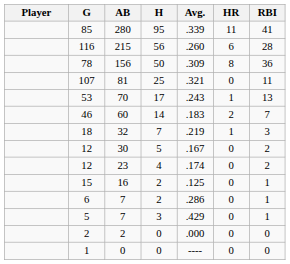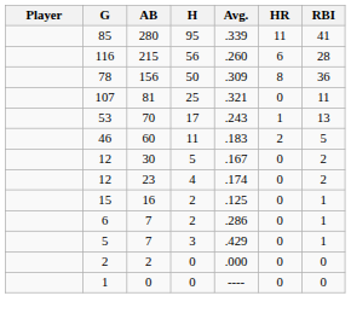 <table class="wikitable sortable">
 <tr>
 <th bgcolor="#DDDDFF" width="16%">Player</th>
 <th bgcolor="#DDDDFF" width="9%">G</th>
 <th bgcolor="#DDDDFF" width="9%">AB</th>
 <th bgcolor="#DDDDFF" width="9%">H</th>
 <th bgcolor="#DDDDFF" width="9%">Avg.</th>
 <th bgcolor="#DDDDFF" width="9%">HR</th>
 <th bgcolor="#DDDDFF" width="9%">RBI</th>
 </tr>
 <tr align="center">
 <td></td>
 <td>85</td>
 <td>280</td>
 <td>95</td>
 <td>.339</td>
 <td>11</td>
 <td>41</td>
 </tr>
 <tr align="center">
 <td></td>
 <td>116</td>
 <td>215</td>
 <td>56</td>
 <td>.260</td>
 <td>6</td>
 <td>28</td>
 </tr>
 <tr align="center">
 <td></td>
 <td>78</td>
 <td>156</td>
 <td>50</td>
 <td>.309</td>
 <td>8</td>
 <td>36</td>
 </tr>
 <tr align="center">
 <td></td>
 <td>107</td>
 <td>81</td>
 <td>25</td>
 <td>.321</td>
 <td>0</td>
 <td>11</td>
 </tr>
 <tr align="center">
 <td></td>
 <td>53</td>
 <td>70</td>
 <td>17</td>
 <td>.243</td>
 <td>1</td>
 <td>13</td>
 </tr>
 <tr align="center">
 <td></td>
 <td>46</td>
 <td>60</td>
-<td>14</td>
+<td>11</td>
 <td>.183</td>
 <td>2</td>
-<td>7</td>
-</tr>
-<tr align="center">
-<td></td>
-<td>18</td>
-<td>32</td>
-<td>7</td>
-<td>.219</td>
-<td>1</td>
-<td>3</td>
+<td>5</td>
 </tr>
 <tr align="center">
 <td></td>
 <td>12</td>
 <td>30</td>
 <td>5</td>
 <td>.167</td>
 <td>0</td>
 <td>2</td>
 </tr>
 <tr align="center">
 <td></td>
 <td>12</td>
 <td>23</td>
 <td>4</td>
 <td>.174</td>
 <td>0</td>
 <td>2</td>
 </tr>
 <tr align="center">
 <td></td>
 <td>15</td>
 <td>16</td>
 <td>2</td>
 <td>.125</td>
 <td>0</td>
 <td>1</td>
 </tr>
 <tr align="center">
 <td></td>
 <td>6</td>
 <td>7</td>
 <td>2</td>
 <td>.286</td>
 <td>0</td>
 <td>1</td>
 </tr>
 <tr align="center">
 <td></td>
 <td>5</td>
 <td>7</td>
 <td>3</td>
 <td>.429</td>
 <td>0</td>
 <td>1</td>
 </tr>
 <tr align="center">
 <td></td>
 <td>2</td>
 <td>2</td>
 <td>0</td>
 <td>.000</td>
 <td>0</td>
 <td>0</td>
 </tr>
 <tr align="center">
 <td></td>
 <td>1</td>
 <td>0</td>
 <td>0</td>
 <td>----</td>
 <td>0</td>
 <td>0</td>
 </tr>
 </table>
